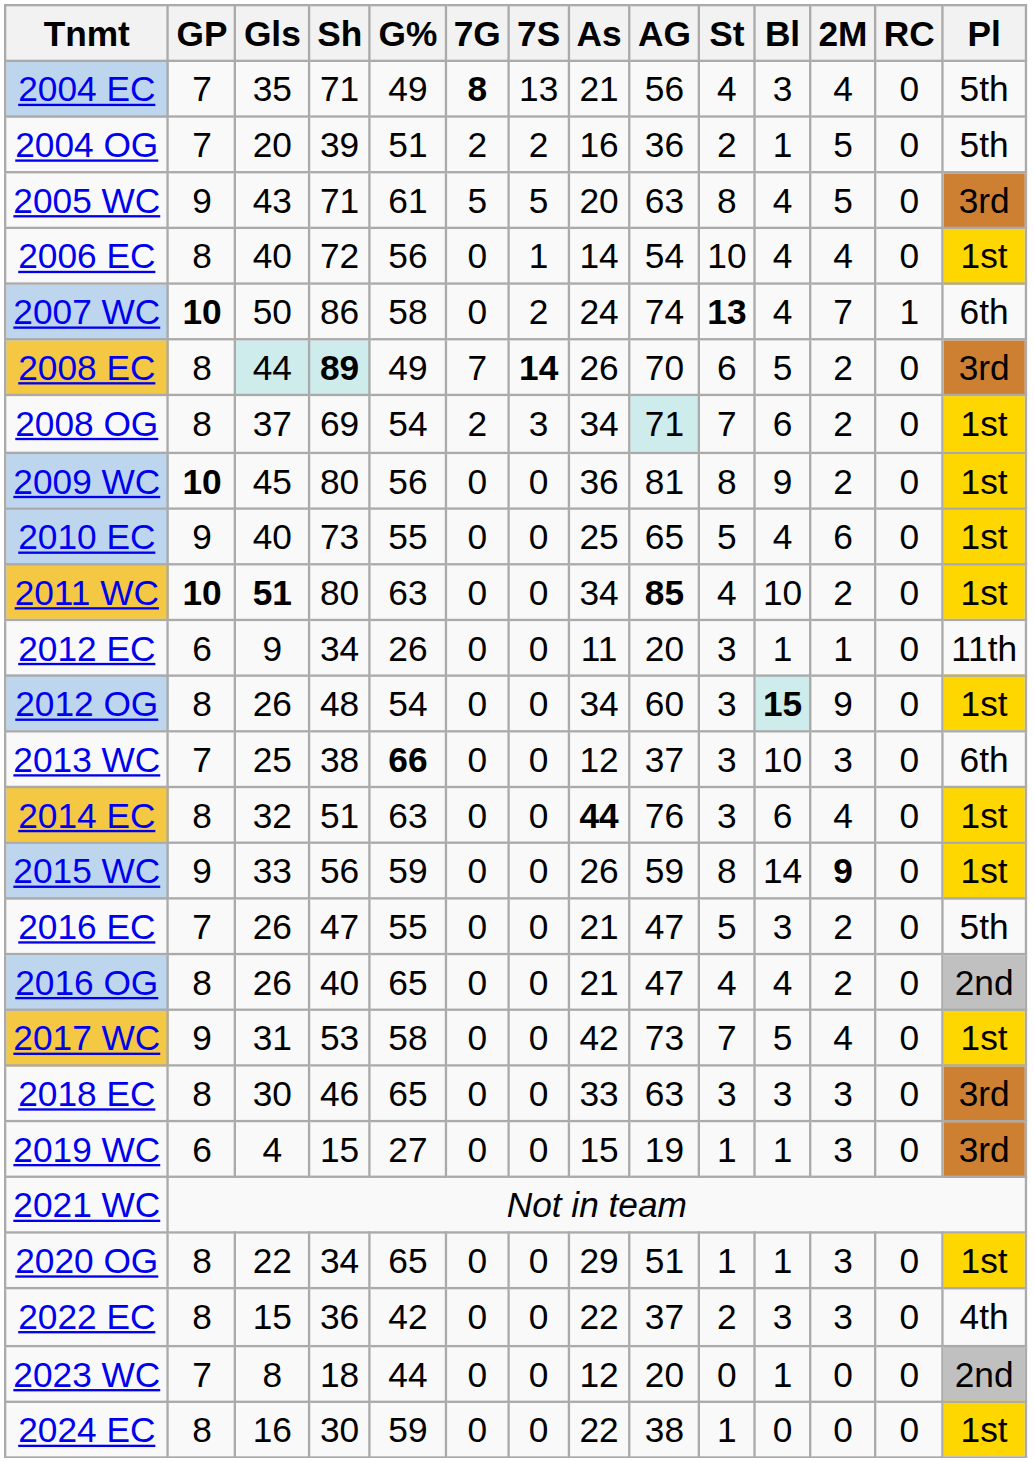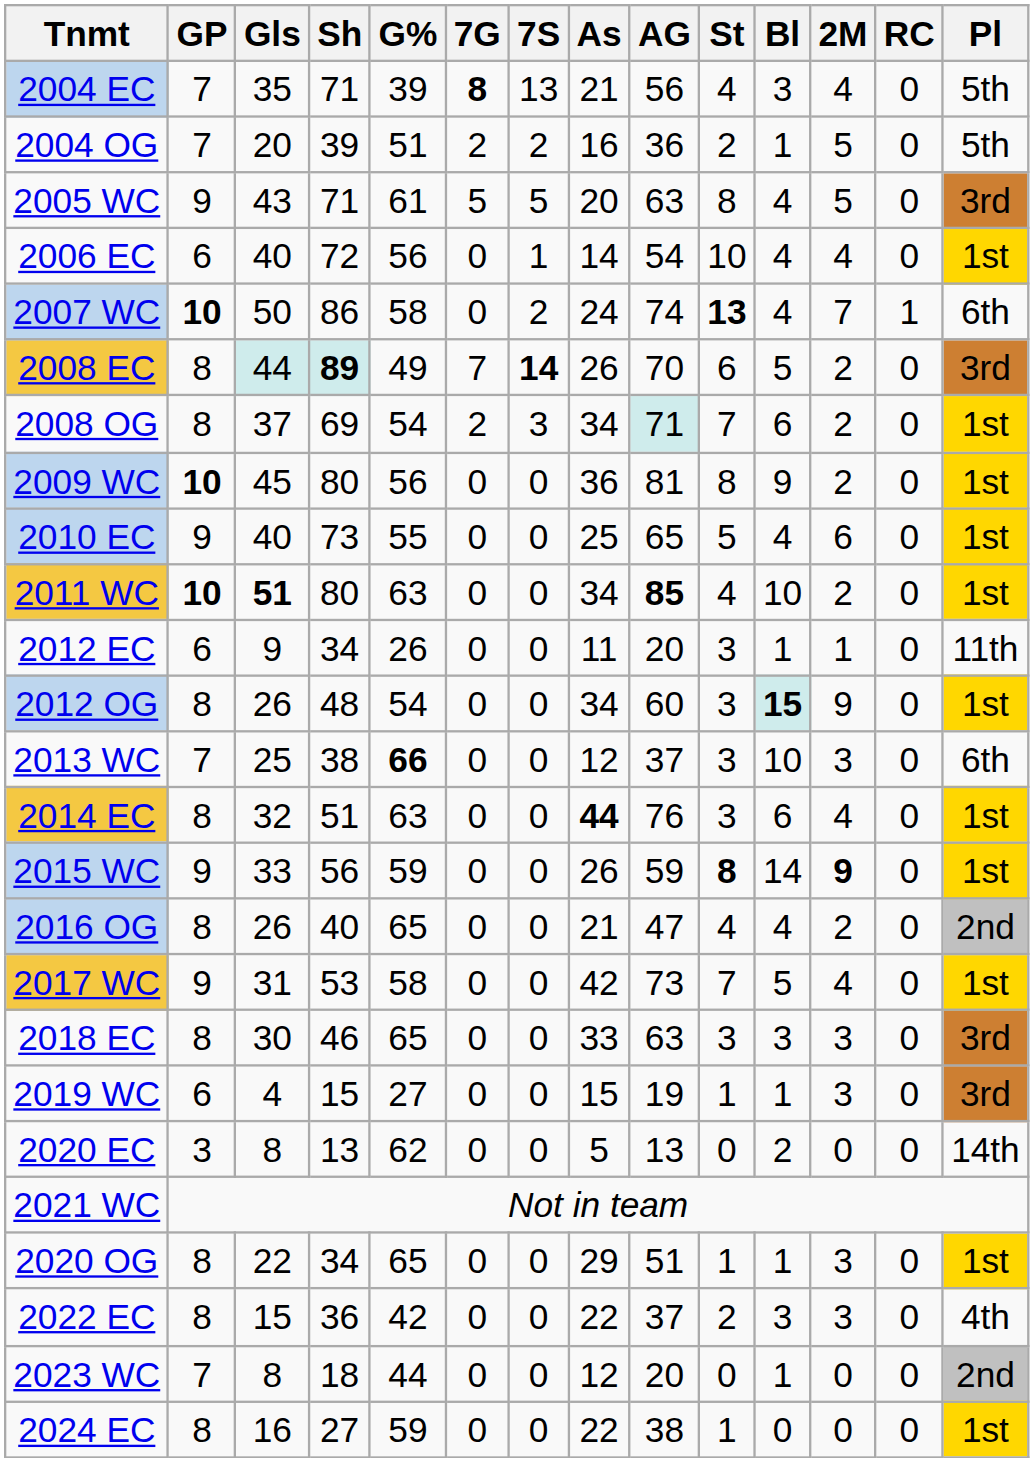 <table class="wikitable sortable" style="font-size:95%; text-align:center;">
 <tr>
 <th>Tnmt</th>
 <th>GP</th>
 <th>Gls</th>
 <th>Sh</th>
 <th>G%</th>
 <th>7G</th>
 <th>7S</th>
 <th>As</th>
 <th>AG</th>
 <th>St</th>
 <th>Bl</th>
 <th>2M</th>
 <th>RC</th>
 <th>Pl</th>
 </tr>
 <tr>
 <td style="background:#bdd6ee;"><a href='#'>2004 EC</a></td>
 <td>7</td>
 <td>35</td>
 <td>71</td>
-<td>49</td>
+<td>39</td>
 <td><strong>8</strong></td>
 <td>13</td>
 <td>21</td>
 <td>56</td>
 <td>4</td>
 <td>3</td>
 <td>4</td>
 <td>0</td>
 <td>5th</td>
 </tr>
 <tr>
 <td><a href='#'>2004 OG</a></td>
 <td>7</td>
 <td>20</td>
 <td>39</td>
 <td>51</td>
 <td>2</td>
 <td>2</td>
 <td>16</td>
 <td>36</td>
 <td>2</td>
 <td>1</td>
 <td>5</td>
 <td>0</td>
 <td>5th</td>
 </tr>
 <tr>
 <td><a href='#'>2005 WC</a></td>
 <td>9</td>
 <td>43</td>
 <td>71</td>
 <td>61</td>
 <td>5</td>
 <td>5</td>
 <td>20</td>
 <td>63</td>
 <td>8</td>
 <td>4</td>
 <td>5</td>
 <td>0</td>
 <td style="background:#cd7f32;">3rd</td>
 </tr>
 <tr>
 <td><a href='#'>2006 EC</a></td>
-<td>8</td>
+<td>6</td>
 <td>40</td>
 <td>72</td>
 <td>56</td>
 <td>0</td>
 <td>1</td>
 <td>14</td>
 <td>54</td>
 <td>10</td>
 <td>4</td>
 <td>4</td>
 <td>0</td>
 <td style="background:#ffd700;">1st</td>
 </tr>
 <tr>
 <td style="background:#bdd6ee;"><a href='#'>2007 WC</a></td>
 <td><strong>10</strong></td>
 <td>50</td>
 <td>86</td>
 <td>58</td>
 <td>0</td>
 <td>2</td>
 <td>24</td>
 <td>74</td>
 <td><strong>13</strong></td>
 <td>4</td>
 <td>7</td>
 <td>1</td>
 <td>6th</td>
 </tr>
 <tr>
 <td style="background:#F4C842;"><a href='#'>2008 EC</a></td>
 <td>8</td>
 <td style="background:#cfecec;">44</td>
 <td style="background:#cfecec;"><strong>89</strong></td>
 <td>49</td>
 <td>7</td>
 <td><strong>14</strong></td>
 <td>26</td>
 <td>70</td>
 <td>6</td>
 <td>5</td>
 <td>2</td>
 <td>0</td>
 <td style="background:#cd7f32;">3rd</td>
 </tr>
 <tr>
 <td><a href='#'>2008 OG</a></td>
 <td>8</td>
 <td>37</td>
 <td>69</td>
 <td>54</td>
 <td>2</td>
 <td>3</td>
 <td>34</td>
 <td style="background:#cfecec;">71</td>
 <td>7</td>
 <td>6</td>
 <td>2</td>
 <td>0</td>
 <td style="background:#ffd700;">1st</td>
 </tr>
 <tr>
 <td style="background:#bdd6ee;"><a href='#'>2009 WC</a></td>
 <td><strong>10</strong></td>
 <td>45</td>
 <td>80</td>
 <td>56</td>
 <td>0</td>
 <td>0</td>
 <td>36</td>
 <td>81</td>
 <td>8</td>
 <td>9</td>
 <td>2</td>
 <td>0</td>
 <td style="background:#ffd700;">1st</td>
 </tr>
 <tr>
 <td style="background:#bdd6ee;"><a href='#'>2010 EC</a></td>
 <td>9</td>
 <td>40</td>
 <td>73</td>
 <td>55</td>
 <td>0</td>
 <td>0</td>
 <td>25</td>
 <td>65</td>
 <td>5</td>
 <td>4</td>
 <td>6</td>
 <td>0</td>
 <td style="background:#ffd700;">1st</td>
 </tr>
 <tr>
 <td style="background:#F4C842;"><a href='#'>2011 WC</a></td>
 <td><strong>10</strong></td>
 <td><strong>51</strong></td>
 <td>80</td>
 <td>63</td>
 <td>0</td>
 <td>0</td>
 <td>34</td>
 <td><strong>85</strong></td>
 <td>4</td>
 <td>10</td>
 <td>2</td>
 <td>0</td>
 <td style="background:#ffd700;">1st</td>
 </tr>
 <tr>
 <td><a href='#'>2012 EC</a></td>
 <td>6</td>
 <td>9</td>
 <td>34</td>
 <td>26</td>
 <td>0</td>
 <td>0</td>
 <td>11</td>
 <td>20</td>
 <td>3</td>
 <td>1</td>
 <td>1</td>
 <td>0</td>
 <td>11th</td>
 </tr>
 <tr>
 <td style="background:#bdd6ee;"><a href='#'>2012 OG</a></td>
 <td>8</td>
 <td>26</td>
 <td>48</td>
 <td>54</td>
 <td>0</td>
 <td>0</td>
 <td>34</td>
 <td>60</td>
 <td>3</td>
 <td style="background:#cfecec;"><strong>15</strong></td>
 <td>9</td>
 <td>0</td>
 <td style="background:#ffd700;">1st</td>
 </tr>
 <tr>
 <td><a href='#'>2013 WC</a></td>
 <td>7</td>
 <td>25</td>
 <td>38</td>
 <td><strong>66</strong></td>
 <td>0</td>
 <td>0</td>
 <td>12</td>
 <td>37</td>
 <td>3</td>
 <td>10</td>
 <td>3</td>
 <td>0</td>
 <td>6th</td>
 </tr>
 <tr>
 <td style="background:#F4C842;"><a href='#'>2014 EC</a></td>
 <td>8</td>
 <td>32</td>
 <td>51</td>
 <td>63</td>
 <td>0</td>
 <td>0</td>
 <td><strong>44</strong></td>
 <td>76</td>
 <td>3</td>
 <td>6</td>
 <td>4</td>
 <td>0</td>
 <td style="background:#ffd700;">1st</td>
 </tr>
 <tr>
 <td style="background:#bdd6ee;"><a href='#'>2015 WC</a></td>
 <td>9</td>
 <td>33</td>
 <td>56</td>
 <td>59</td>
 <td>0</td>
 <td>0</td>
 <td>26</td>
 <td>59</td>
-<td>8</td>
+<td><strong>8</strong></td>
 <td>14</td>
 <td><strong>9</strong></td>
 <td>0</td>
 <td style="background:#ffd700;">1st</td>
-</tr>
-<tr>
-<td><a href='#'>2016 EC</a></td>
-<td>7</td>
-<td>26</td>
-<td>47</td>
-<td>55</td>
-<td>0</td>
-<td>0</td>
-<td>21</td>
-<td>47</td>
-<td>5</td>
-<td>3</td>
-<td>2</td>
-<td>0</td>
-<td>5th</td>
 </tr>
 <tr>
 <td style="background:#bdd6ee;"><a href='#'>2016 OG</a></td>
 <td>8</td>
 <td>26</td>
 <td>40</td>
 <td>65</td>
 <td>0</td>
 <td>0</td>
 <td>21</td>
 <td>47</td>
 <td>4</td>
 <td>4</td>
 <td>2</td>
 <td>0</td>
 <td style="background:#c0c0c0;">2nd</td>
 </tr>
 <tr>
 <td style="background:#F4C842;"><a href='#'>2017 WC</a></td>
 <td>9</td>
 <td>31</td>
 <td>53</td>
 <td>58</td>
 <td>0</td>
 <td>0</td>
 <td>42</td>
 <td>73</td>
 <td>7</td>
 <td>5</td>
 <td>4</td>
 <td>0</td>
 <td style="background:#ffd700;">1st</td>
 </tr>
 <tr>
 <td><a href='#'>2018 EC</a></td>
 <td>8</td>
 <td>30</td>
 <td>46</td>
 <td>65</td>
 <td>0</td>
 <td>0</td>
 <td>33</td>
 <td>63</td>
 <td>3</td>
 <td>3</td>
 <td>3</td>
 <td>0</td>
 <td style="background:#cd7f32;">3rd</td>
 </tr>
 <tr>
 <td><a href='#'>2019 WC</a></td>
 <td>6</td>
 <td>4</td>
 <td>15</td>
 <td>27</td>
 <td>0</td>
 <td>0</td>
 <td>15</td>
 <td>19</td>
 <td>1</td>
 <td>1</td>
 <td>3</td>
 <td>0</td>
 <td style="background:#cd7f32;">3rd</td>
 </tr>
 <tr>
+<td><a href='#'>2020 EC</a></td>
+<td>3</td>
+<td>8</td>
+<td>13</td>
+<td>62</td>
+<td>0</td>
+<td>0</td>
+<td>5</td>
+<td>13</td>
+<td>0</td>
+<td>2</td>
+<td>0</td>
+<td>0</td>
+<td>14th</td>
+</tr>
+<tr>
 <td><a href='#'>2021 WC</a></td>
 <td colspan="13"><em>Not in team</em></td>
 </tr>
 <tr>
 <td><a href='#'>2020 OG</a></td>
 <td>8</td>
 <td>22</td>
 <td>34</td>
 <td>65</td>
 <td>0</td>
 <td>0</td>
 <td>29</td>
 <td>51</td>
 <td>1</td>
 <td>1</td>
 <td>3</td>
 <td>0</td>
 <td style="background:#ffd700;">1st</td>
 </tr>
 <tr>
 <td><a href='#'>2022 EC</a></td>
 <td>8</td>
 <td>15</td>
 <td>36</td>
 <td>42</td>
 <td>0</td>
 <td>0</td>
 <td>22</td>
 <td>37</td>
 <td>2</td>
 <td>3</td>
 <td>3</td>
 <td>0</td>
 <td>4th</td>
 </tr>
 <tr>
 <td><a href='#'>2023 WC</a></td>
 <td>7</td>
 <td>8</td>
 <td>18</td>
 <td>44</td>
 <td>0</td>
 <td>0</td>
 <td>12</td>
 <td>20</td>
 <td>0</td>
 <td>1</td>
 <td>0</td>
 <td>0</td>
 <td style="background:#c0c0c0;">2nd</td>
 </tr>
 <tr>
 <td><a href='#'>2024 EC</a></td>
 <td>8</td>
 <td>16</td>
-<td>30</td>
+<td>27</td>
 <td>59</td>
 <td>0</td>
 <td>0</td>
 <td>22</td>
 <td>38</td>
 <td>1</td>
 <td>0</td>
 <td>0</td>
 <td>0</td>
 <td style="background:#ffd700;">1st</td>
 </tr>
 </table>
